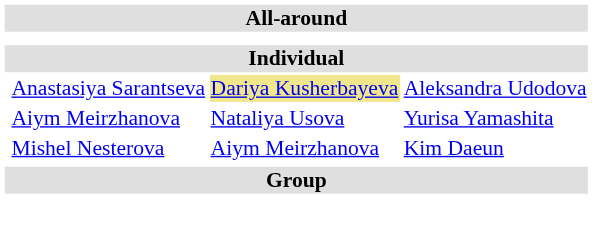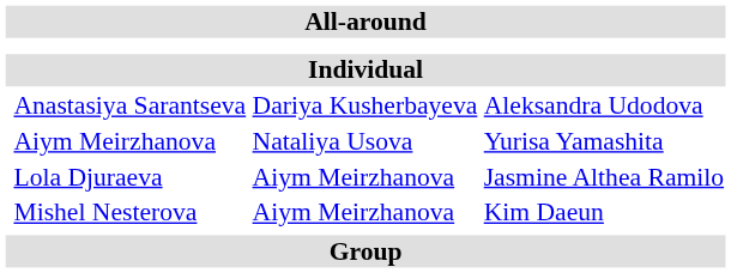 <table>
 <tr bgcolor="DFDFDF">
 <td colspan="4" align="center"><strong>All-around</strong></td>
 </tr>
 <tr>
 <th scope=row style="text-align:left"></th>
 <td valign="top"></td>
 <td valign="top"></td>
 <td valign="top"></td>
 </tr>
 <tr>
 <th scope=row style="text-align:left"></th>
 <td valign="top"></td>
 <td valign="top"></td>
 <td valign="top"></td>
 </tr>
 <tr bgcolor="DFDFDF">
 <td colspan="4" align="center"><strong>Individual</strong></td>
 </tr>
 <tr>
 <th scope=row style="text-align:left"></th>
 <td> <a href='#'>Anastasiya Sarantseva</a></td>
-<td style="background: khaki;"> <a href='#'>Dariya Kusherbayeva</a></td>
+<td> <a href='#'>Dariya Kusherbayeva</a></td>
 <td> <a href='#'>Aleksandra Udodova</a></td>
 </tr>
 <tr>
 <th scope=row style="text-align:left"></th>
 <td> <a href='#'>Aiym Meirzhanova</a></td>
 <td> <a href='#'>Nataliya Usova</a></td>
 <td> <a href='#'>Yurisa Yamashita</a></td>
+</tr>
+<tr>
+<th scope=row style="text-align:left"></th>
+<td> <a href='#'>Lola Djuraeva</a></td>
+<td> <a href='#'>Aiym Meirzhanova</a></td>
+<td> <a href='#'>Jasmine Althea Ramilo</a></td>
 </tr>
 <tr>
 <th scope=row style="text-align:left"></th>
 <td> <a href='#'>Mishel Nesterova</a></td>
 <td> <a href='#'>Aiym Meirzhanova</a></td>
 <td> <a href='#'>Kim Daeun</a></td>
 </tr>
 <tr>
 </tr>
 <tr bgcolor="DFDFDF">
 <td colspan="4" align="center"><strong>Group</strong></td>
 </tr>
 <tr>
 <th scope=row style="text-align:left"></th>
 <td valign="top"></td>
 <td valign="top"></td>
 <td valign="top"></td>
 </tr>
 <tr>
 <th scope=row style="text-align:left"></th>
 <td valign="top"></td>
 <td valign="top"></td>
 <td valign="top"></td>
 </tr>
 <tr>
 </tr>
 </table>
